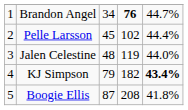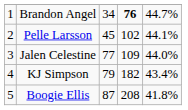 <table class="wikitable sortable" style="text-align:center">
 <tr>
 </tr>
 <tr>
 <td>1</td>
 <td>Brandon Angel</td>
 <td>34</td>
 <td><strong>76</strong></td>
 <td>44.7%</td>
 </tr>
 <tr>
 <td>2</td>
 <td><a href='#'>Pelle Larsson</a></td>
 <td>45</td>
 <td>102</td>
-<td>44.4%</td>
+<td>44.1%</td>
 </tr>
 <tr>
 <td>3</td>
 <td>Jalen Celestine</td>
-<td>48</td>
-<td>119</td>
+<td>77</td>
+<td>109</td>
 <td>44.0%</td>
 </tr>
 <tr>
 <td>4</td>
 <td>KJ Simpson</td>
 <td>79</td>
 <td>182</td>
-<td><strong>43.4%</strong></td>
+<td>43.4%</td>
 </tr>
 <tr>
 <td>5</td>
 <td><a href='#'>Boogie Ellis</a></td>
 <td>87</td>
 <td>208</td>
 <td>41.8%</td>
 </tr>
 </table>
